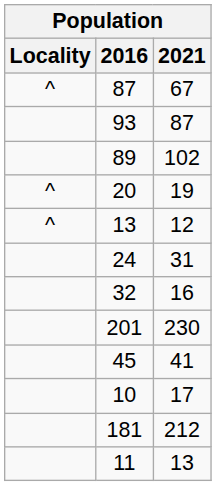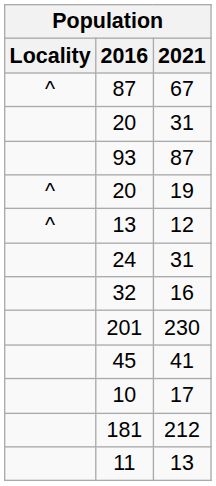 <table class="wikitable" style="text-align:center;">
 <tr>
 <th colspan="3" style="text-align:center;  font-weight:bold">Population</th>
 </tr>
 <tr>
 <th style="text-align:center; background:  font-weight:bold">Locality</th>
 <th style="text-align:center; background:  font-weight:bold"><strong>2016</strong></th>
 <th style="text-align:center; background:  font-weight:bold"><strong>2021</strong></th>
 </tr>
 <tr>
 <td>^</td>
 <td>87</td>
 <td>67</td>
 </tr>
 <tr>
 <td></td>
-<td>93</td>
-<td>87</td>
+<td>20</td>
+<td>31</td>
 </tr>
 <tr>
 <td></td>
-<td>89</td>
-<td>102</td>
+<td>93</td>
+<td>87</td>
 </tr>
 <tr>
 <td>^</td>
 <td>20</td>
 <td>19</td>
 </tr>
 <tr>
 <td>^</td>
 <td>13</td>
 <td>12</td>
 </tr>
 <tr>
 <td></td>
 <td>24</td>
 <td>31</td>
 </tr>
 <tr>
 <td></td>
 <td>32</td>
 <td>16</td>
 </tr>
 <tr>
 <td></td>
 <td>201</td>
 <td>230</td>
 </tr>
 <tr>
 <td></td>
 <td>45</td>
 <td>41</td>
 </tr>
 <tr>
 <td></td>
 <td>10</td>
 <td>17</td>
 </tr>
 <tr>
 <td></td>
 <td>181</td>
 <td>212</td>
 </tr>
 <tr>
 <td></td>
 <td>11</td>
 <td>13</td>
 </tr>
 </table>
